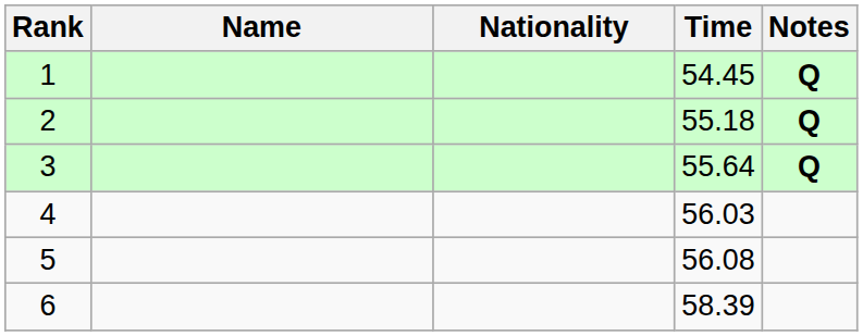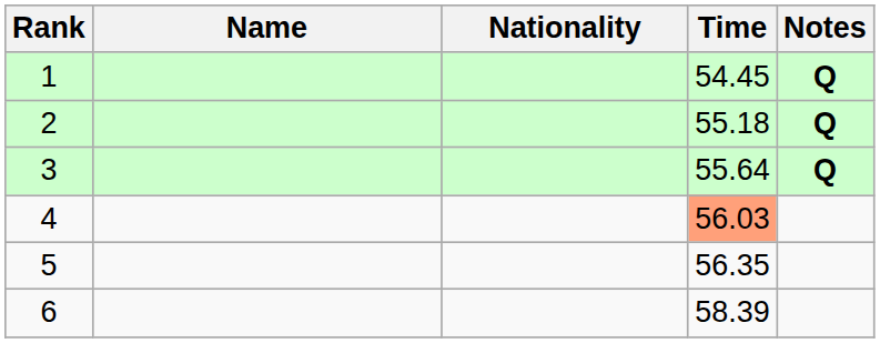 <table class="wikitable sortable" style="text-align:center">
 <tr>
 <th>Rank</th>
 <th style="width:180px">Name</th>
 <th style="width:125px">Nationality</th>
 <th>Time</th>
 <th>Notes</th>
 </tr>
 <tr style="background:#cfc;">
 <td>1</td>
 <td style="text-align:left;"></td>
 <td style="text-align:left;"></td>
 <td>54.45</td>
 <td><strong>Q</strong></td>
 </tr>
 <tr style="background:#cfc;">
 <td>2</td>
 <td style="text-align:left;"></td>
 <td style="text-align:left;"></td>
 <td>55.18</td>
 <td><strong>Q</strong></td>
 </tr>
 <tr style="background:#cfc;">
 <td>3</td>
 <td style="text-align:left;"></td>
 <td style="text-align:left;"></td>
 <td>55.64</td>
 <td><strong>Q</strong></td>
 </tr>
 <tr>
 <td>4</td>
 <td style="text-align:left;"></td>
 <td style="text-align:left;"></td>
-<td>56.03</td>
+<td style="background: lightsalmon;">56.03</td>
 <td></td>
 </tr>
 <tr>
 <td>5</td>
 <td style="text-align:left;"></td>
 <td style="text-align:left;"></td>
-<td>56.08</td>
+<td>56.35</td>
 <td></td>
 </tr>
 <tr>
 <td>6</td>
 <td style="text-align:left;"></td>
 <td style="text-align:left;"></td>
 <td>58.39</td>
 <td></td>
 </tr>
 </table>
